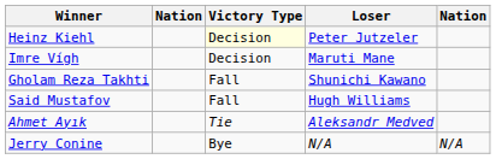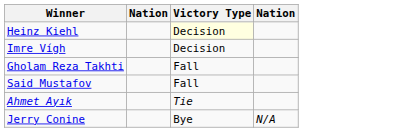 <table class="wikitable sortable" style="text-align:left;">
 <tr>
 <th>Winner</th>
 <th>Nation</th>
 <th>Victory Type</th>
-<th>Loser</th>
 <th>Nation</th>
 </tr>
 <tr>
 <td><a href='#'>Heinz Kiehl</a></td>
 <td></td>
 <td style="background: lightyellow;">Decision</td>
-<td><a href='#'>Peter Jutzeler</a></td>
 <td></td>
 </tr>
 <tr>
 <td><a href='#'>Imre Vígh</a></td>
 <td></td>
 <td>Decision</td>
-<td><a href='#'>Maruti Mane</a></td>
 <td></td>
 </tr>
 <tr>
 <td><a href='#'>Gholam Reza Takhti</a></td>
 <td></td>
 <td>Fall</td>
-<td><a href='#'>Shunichi Kawano</a></td>
 <td></td>
 </tr>
 <tr>
 <td><a href='#'>Said Mustafov</a></td>
 <td></td>
 <td>Fall</td>
-<td><a href='#'>Hugh Williams</a></td>
 <td></td>
 </tr>
 <tr style="font-style: italic">
 <td><a href='#'>Ahmet Ayık</a></td>
 <td></td>
 <td>Tie</td>
-<td><a href='#'>Aleksandr Medved</a></td>
 <td></td>
 </tr>
 <tr>
 <td><a href='#'>Jerry Conine</a></td>
 <td></td>
 <td>Bye</td>
 <td><em>N/A</em></td>
-<td><em>N/A</em></td>
 </tr>
 </table>
